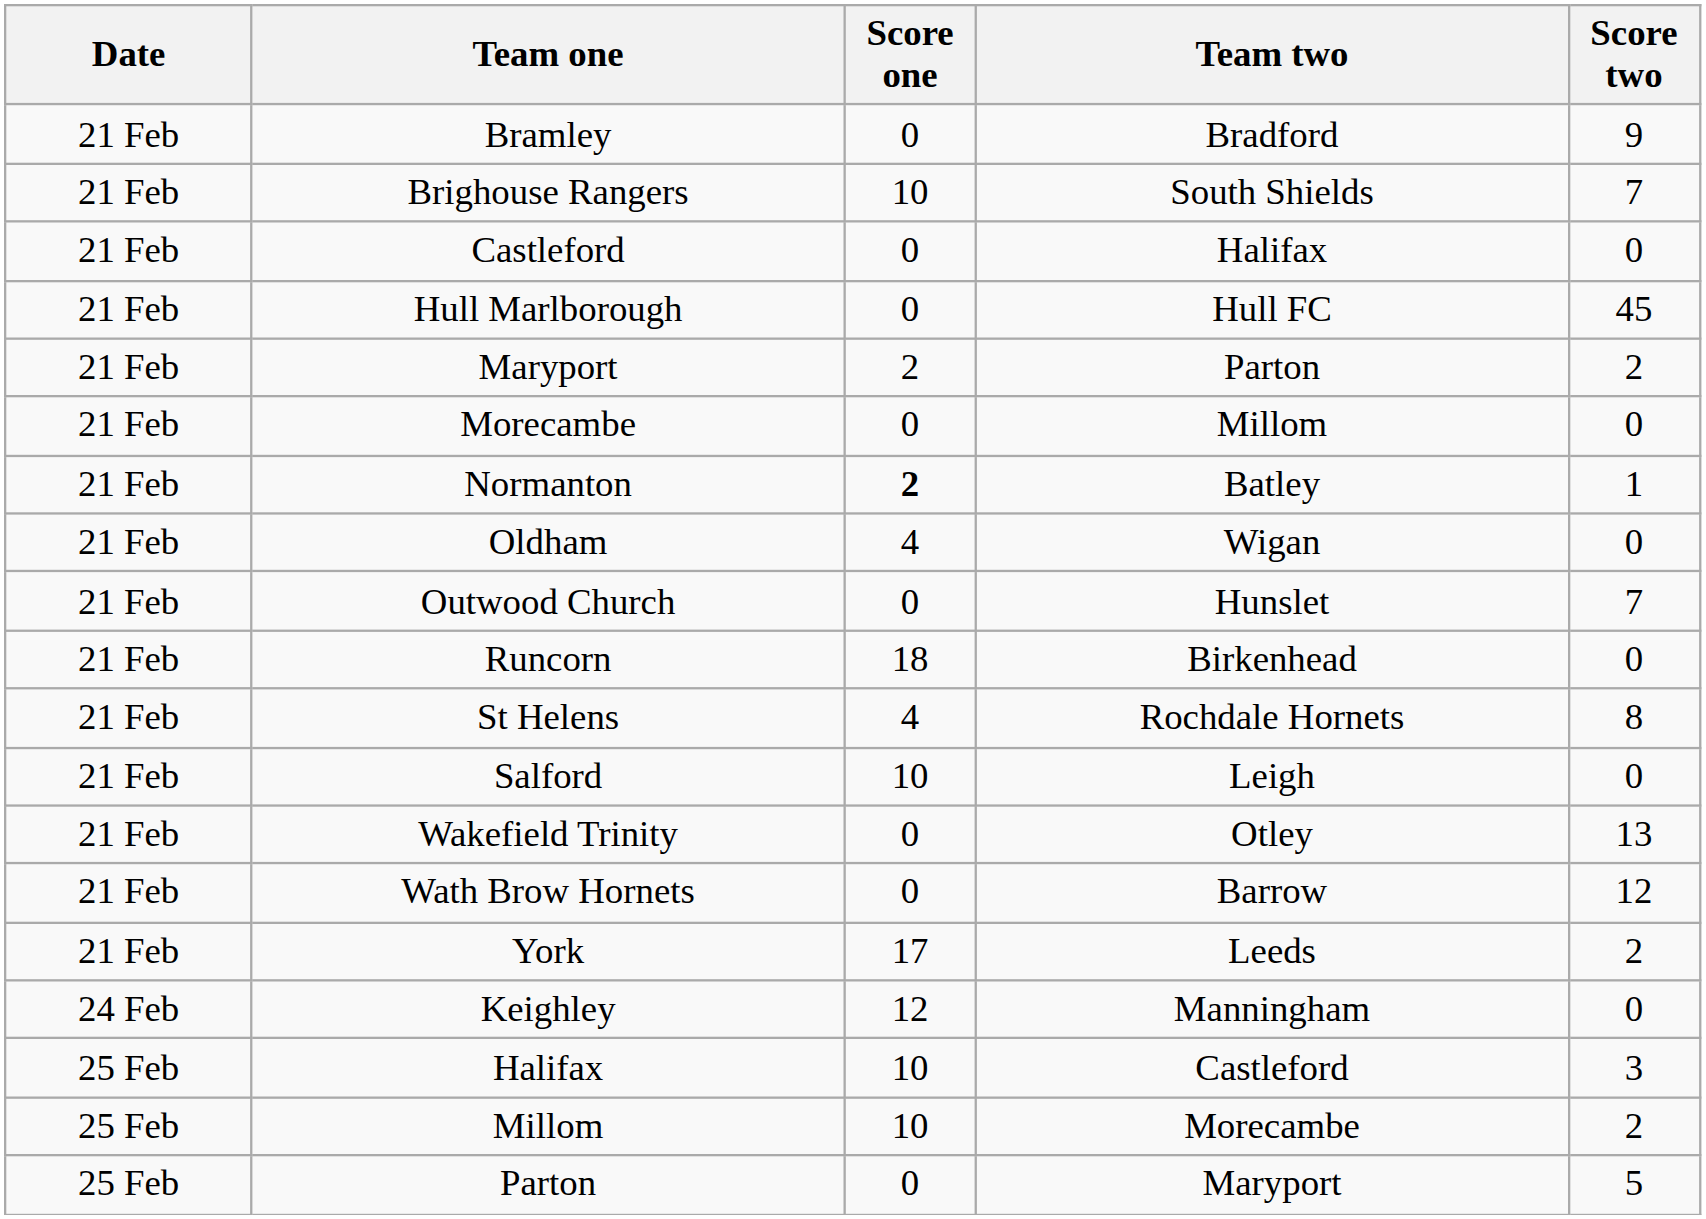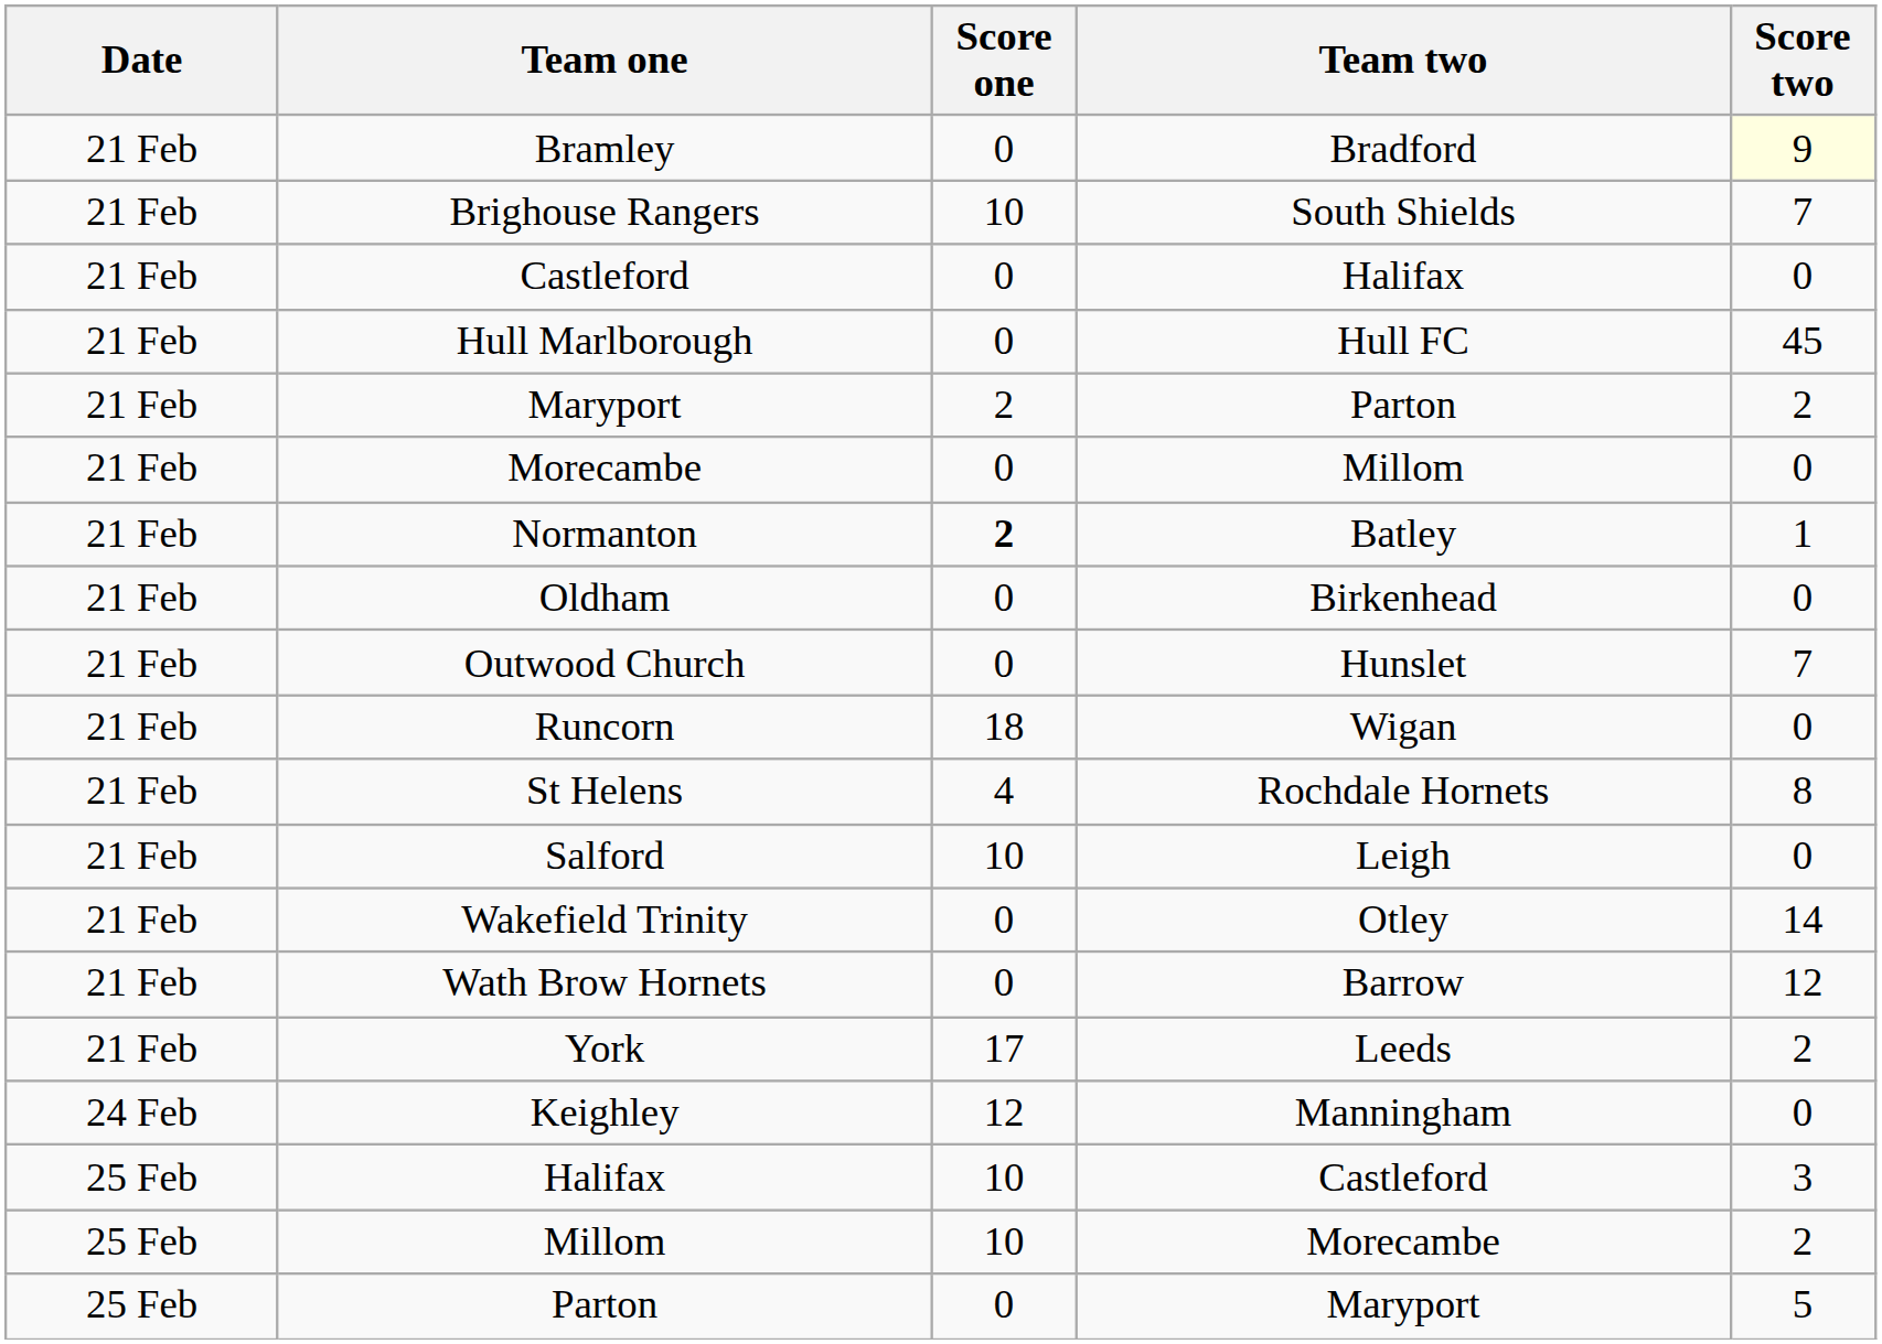 <table class="wikitable" style="text-align: center">
 <tr>
 <th width=100>Date</th>
 <th width=250>Team one</th>
 <th width=50>Score one</th>
 <th width=250>Team two</th>
 <th width=50>Score two</th>
 </tr>
 <tr>
 <td>21 Feb</td>
 <td>Bramley</td>
 <td>0</td>
 <td>Bradford</td>
-<td>9</td>
+<td style="background: lightyellow;">9</td>
 </tr>
 <tr>
 <td>21 Feb</td>
 <td>Brighouse Rangers</td>
 <td>10</td>
 <td>South Shields</td>
 <td>7</td>
 </tr>
 <tr>
 <td>21 Feb</td>
 <td>Castleford</td>
 <td>0</td>
 <td>Halifax</td>
 <td>0</td>
 </tr>
 <tr>
 <td>21 Feb</td>
 <td>Hull Marlborough</td>
 <td>0</td>
 <td>Hull FC</td>
 <td>45</td>
 </tr>
 <tr>
 <td>21 Feb</td>
 <td>Maryport</td>
 <td>2</td>
 <td>Parton</td>
 <td>2</td>
 </tr>
 <tr>
 <td>21 Feb</td>
 <td>Morecambe</td>
 <td>0</td>
 <td>Millom</td>
 <td>0</td>
 </tr>
 <tr>
 <td>21 Feb</td>
 <td>Normanton</td>
 <td><strong>2</strong></td>
 <td>Batley</td>
 <td>1</td>
 </tr>
 <tr>
 <td>21 Feb</td>
 <td>Oldham</td>
-<td>4</td>
-<td>Wigan</td>
+<td>0</td>
+<td>Birkenhead</td>
 <td>0</td>
 </tr>
 <tr>
 <td>21 Feb</td>
 <td>Outwood Church</td>
 <td>0</td>
 <td>Hunslet</td>
 <td>7</td>
 </tr>
 <tr>
 <td>21 Feb</td>
 <td>Runcorn</td>
 <td>18</td>
-<td>Birkenhead</td>
+<td>Wigan</td>
 <td>0</td>
 </tr>
 <tr>
 <td>21 Feb</td>
 <td>St Helens</td>
 <td>4</td>
 <td>Rochdale Hornets</td>
 <td>8</td>
 </tr>
 <tr>
 <td>21 Feb</td>
 <td>Salford</td>
 <td>10</td>
 <td>Leigh</td>
 <td>0</td>
 </tr>
 <tr>
 <td>21 Feb</td>
 <td>Wakefield Trinity</td>
 <td>0</td>
 <td>Otley</td>
-<td>13</td>
+<td>14</td>
 </tr>
 <tr>
 <td>21 Feb</td>
 <td>Wath Brow Hornets</td>
 <td>0</td>
 <td>Barrow</td>
 <td>12</td>
 </tr>
 <tr>
 <td>21 Feb</td>
 <td>York</td>
 <td>17</td>
 <td>Leeds</td>
 <td>2</td>
 </tr>
 <tr>
 <td>24 Feb</td>
 <td>Keighley</td>
 <td>12</td>
 <td>Manningham</td>
 <td>0</td>
 </tr>
 <tr>
 <td>25 Feb</td>
 <td>Halifax</td>
 <td>10</td>
 <td>Castleford</td>
 <td>3</td>
 </tr>
 <tr>
 <td>25 Feb</td>
 <td>Millom</td>
 <td>10</td>
 <td>Morecambe</td>
 <td>2</td>
 </tr>
 <tr>
 <td>25 Feb</td>
 <td>Parton</td>
 <td>0</td>
 <td>Maryport</td>
 <td>5</td>
 </tr>
 </table>
